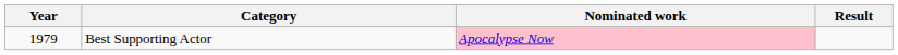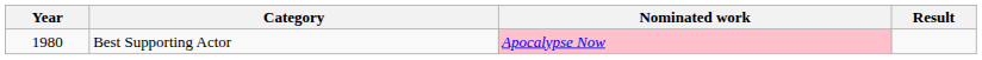 <table class=wikitable>
 <tr>
 <th scope="col" style="width:5em;">Year</th>
 <th scope="col" style="width:26em;">Category</th>
 <th scope="col" style="width:25em;">Nominated work</th>
 <th scope="col" style="width:5em;">Result</th>
 </tr>
 <tr>
-<td style="text-align:center;">1979</td>
+<td style="text-align:center;">1980</td>
 <td>Best Supporting Actor</td>
 <td style="background: pink;"><em><a href='#'>Apocalypse Now</a></em></td>
 <td></td>
 </tr>
 </table>
